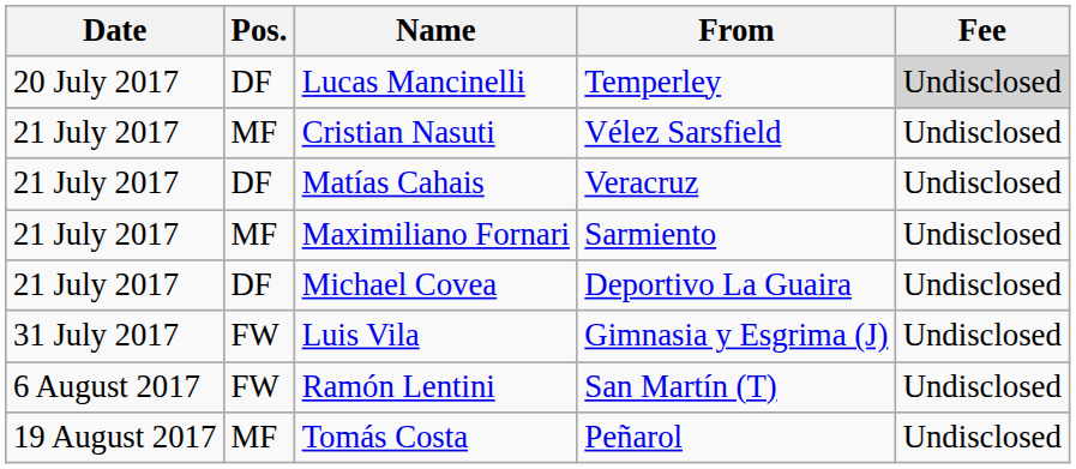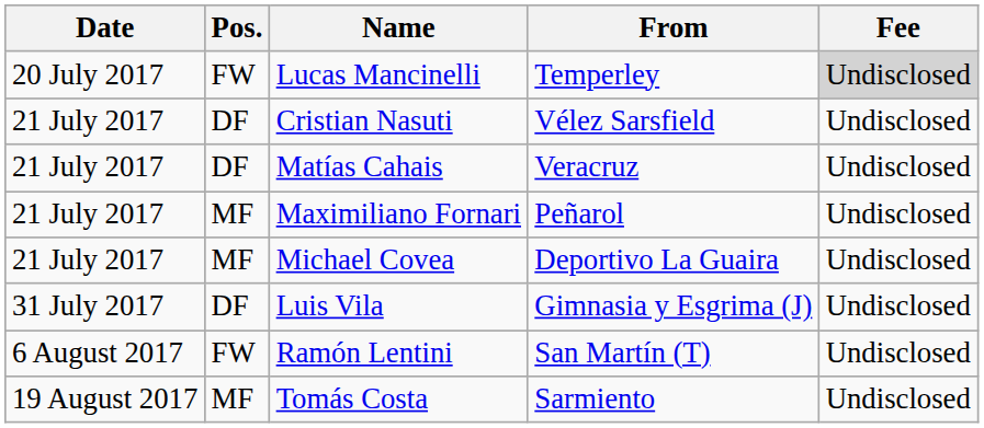 <table class="wikitable">
 <tr>
 <th>Date</th>
 <th>Pos.</th>
 <th>Name</th>
 <th>From</th>
 <th>Fee</th>
 </tr>
 <tr>
 <td>20 July 2017</td>
-<td>DF</td>
+<td>FW</td>
 <td> <a href='#'>Lucas Mancinelli</a></td>
 <td> <a href='#'>Temperley</a></td>
 <td style="background: lightgrey;">Undisclosed</td>
 </tr>
 <tr>
 <td>21 July 2017</td>
-<td>MF</td>
+<td>DF</td>
 <td> <a href='#'>Cristian Nasuti</a></td>
 <td> <a href='#'>Vélez Sarsfield</a></td>
 <td>Undisclosed</td>
 </tr>
 <tr>
 <td>21 July 2017</td>
 <td>DF</td>
 <td> <a href='#'>Matías Cahais</a></td>
 <td> <a href='#'>Veracruz</a></td>
 <td>Undisclosed</td>
 </tr>
 <tr>
 <td>21 July 2017</td>
 <td>MF</td>
 <td> <a href='#'>Maximiliano Fornari</a></td>
-<td> <a href='#'>Sarmiento</a></td>
+<td> <a href='#'>Peñarol</a></td>
 <td>Undisclosed</td>
 </tr>
 <tr>
 <td>21 July 2017</td>
-<td>DF</td>
+<td>MF</td>
 <td> <a href='#'>Michael Covea</a></td>
 <td> <a href='#'>Deportivo La Guaira</a></td>
 <td>Undisclosed</td>
 </tr>
 <tr>
 <td>31 July 2017</td>
-<td>FW</td>
+<td>DF</td>
 <td> <a href='#'>Luis Vila</a></td>
 <td> <a href='#'>Gimnasia y Esgrima (J)</a></td>
 <td>Undisclosed</td>
 </tr>
 <tr>
 <td>6 August 2017</td>
 <td>FW</td>
 <td> <a href='#'>Ramón Lentini</a></td>
 <td> <a href='#'>San Martín (T)</a></td>
 <td>Undisclosed</td>
 </tr>
 <tr>
 <td>19 August 2017</td>
 <td>MF</td>
 <td> <a href='#'>Tomás Costa</a></td>
-<td> <a href='#'>Peñarol</a></td>
+<td> <a href='#'>Sarmiento</a></td>
 <td>Undisclosed</td>
 </tr>
 </table>
